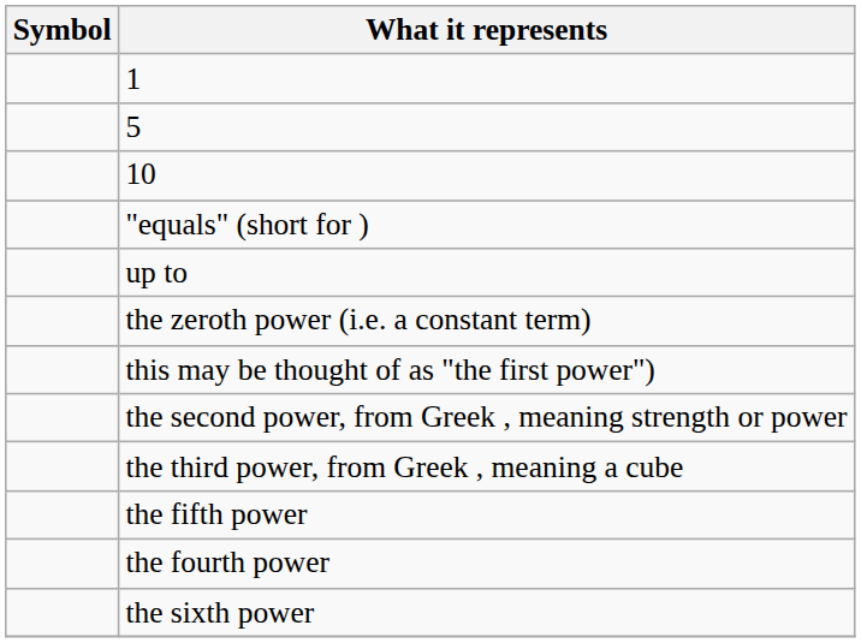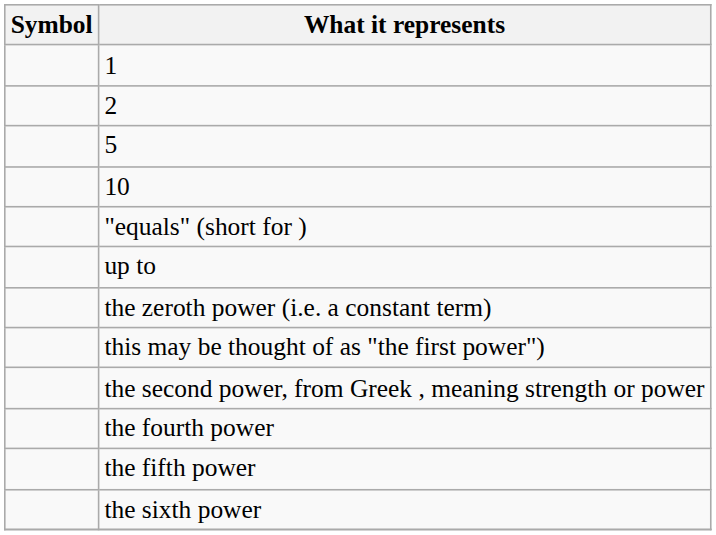 <table class="wikitable">
 <tr>
 <th>Symbol</th>
 <th>What it represents</th>
 </tr>
 <tr>
 <td></td>
 <td>1</td>
+</tr>
+<tr>
+<td></td>
+<td>2</td>
 </tr>
 <tr>
 <td></td>
 <td>5</td>
 </tr>
 <tr>
 <td></td>
 <td>10</td>
 </tr>
 <tr>
 <td></td>
 <td>"equals" (short for )</td>
 </tr>
 <tr>
 <td></td>
 <td> up to </td>
 </tr>
 <tr>
 <td></td>
 <td>the zeroth power (i.e. a constant term)</td>
 </tr>
 <tr>
 <td></td>
 <td> this may be thought of as "the first power")</td>
 </tr>
 <tr>
 <td></td>
 <td>the second power, from Greek , meaning strength or power</td>
 </tr>
 <tr>
 <td></td>
-<td>the third power, from Greek , meaning a cube</td>
+<td>the fourth power</td>
 </tr>
 <tr>
 <td></td>
 <td>the fifth power</td>
-</tr>
-<tr>
-<td></td>
-<td>the fourth power</td>
 </tr>
 <tr>
 <td></td>
 <td>the sixth power</td>
 </tr>
 <tr>
 </tr>
 </table>
